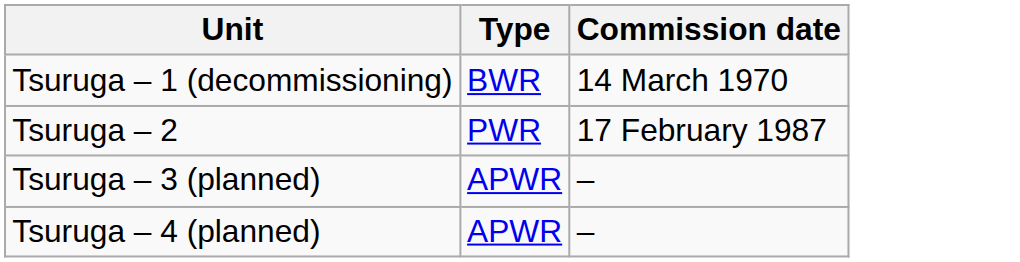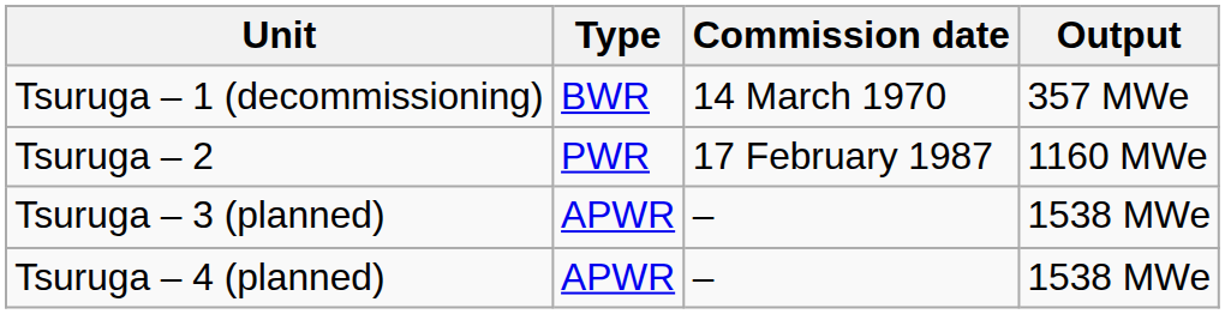 <table class="wikitable">
 <tr>
 <th>Unit</th>
 <th>Type</th>
 <th>Commission date</th>
+<th>Output</th>
 </tr>
 <tr>
 <td>Tsuruga – 1 (decommissioning)</td>
 <td><a href='#'>BWR</a></td>
 <td>14 March 1970</td>
+<td>357 MWe</td>
 </tr>
 <tr>
 <td>Tsuruga – 2</td>
 <td><a href='#'>PWR</a></td>
 <td>17 February 1987</td>
+<td>1160 MWe</td>
 </tr>
 <tr>
 <td>Tsuruga – 3 (planned)</td>
 <td><a href='#'>APWR</a></td>
 <td>–</td>
+<td>1538 MWe</td>
 </tr>
 <tr>
 <td>Tsuruga – 4 (planned)</td>
 <td><a href='#'>APWR</a></td>
 <td>–</td>
+<td>1538 MWe</td>
 </tr>
 </table>
